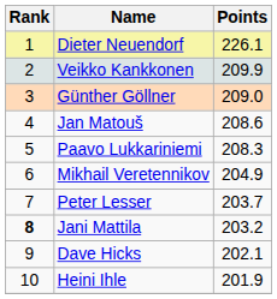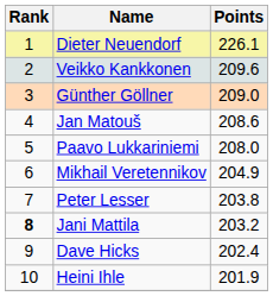 <table class="wikitable sortable">
 <tr>
 <th align=Center>Rank</th>
 <th>Name</th>
 <th>Points</th>
 </tr>
 <tr style="background:#F7F6A8">
 <td align=center>1</td>
 <td> <a href='#'>Dieter Neuendorf</a></td>
 <td align=center>226.1</td>
 </tr>
 <tr style="background: #DCE5E5;">
 <td align=center>2</td>
 <td> <a href='#'>Veikko Kankkonen</a></td>
-<td align=center>209.9</td>
+<td align=center>209.6</td>
 </tr>
 <tr style="background: #FFDAB9;">
 <td align=center>3</td>
 <td> <a href='#'>Günther Göllner</a></td>
 <td align=center>209.0</td>
 </tr>
 <tr>
 <td align=center>4</td>
 <td> <a href='#'>Jan Matouš</a></td>
 <td align=center>208.6</td>
 </tr>
 <tr>
 <td align=center>5</td>
 <td> <a href='#'>Paavo Lukkariniemi</a></td>
-<td align=center>208.3</td>
+<td align=center>208.0</td>
 </tr>
 <tr>
 <td align=center>6</td>
 <td> <a href='#'>Mikhail Veretennikov</a></td>
 <td align=center>204.9</td>
 </tr>
 <tr>
 <td align=center>7</td>
 <td> <a href='#'>Peter Lesser</a></td>
-<td align=center>203.7</td>
+<td align=center>203.8</td>
 </tr>
 <tr>
 <td align=center><strong>8</strong></td>
 <td> <a href='#'>Jani Mattila</a></td>
 <td align=center>203.2</td>
 </tr>
 <tr>
 <td align=center>9</td>
 <td> <a href='#'>Dave Hicks</a></td>
-<td align=center>202.1</td>
+<td align=center>202.4</td>
 </tr>
 <tr>
 <td align=center>10</td>
 <td> <a href='#'>Heini Ihle</a></td>
 <td align=center>201.9</td>
 </tr>
 <tr>
 </tr>
 </table>
